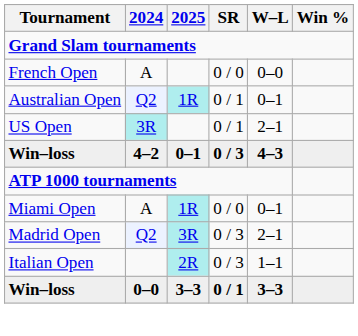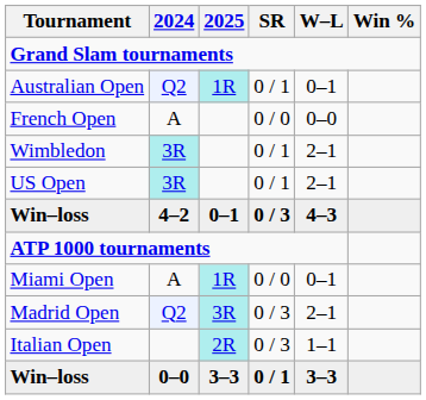 <table class=wikitable style=text-align:center>
 <tr>
 <th>Tournament</th>
 <th><a href='#'>2024</a></th>
 <th><a href='#'>2025</a></th>
 <th>SR</th>
 <th>W–L</th>
 <th>Win %</th>
 </tr>
 <tr>
 <td colspan="6" style="text-align:left"><a href='#'><strong>Grand Slam tournaments</strong></a></td>
 </tr>
 <tr>
+<td align=left><a href='#'>Australian Open</a></td>
+<td bgcolor=ecf2ff><a href='#'>Q2</a></td>
+<td bgcolor=afeeee><a href='#'>1R</a></td>
+<td>0 / 1</td>
+<td>0–1</td>
+<td></td>
+</tr>
+<tr>
 <td align=left><a href='#'>French Open</a></td>
 <td>A</td>
 <td></td>
 <td>0 / 0</td>
 <td>0–0</td>
 <td></td>
 </tr>
 <tr>
-<td align=left><a href='#'>Australian Open</a></td>
-<td bgcolor=ecf2ff><a href='#'>Q2</a></td>
-<td bgcolor=afeeee><a href='#'>1R</a></td>
+<td align=left><a href='#'>Wimbledon</a></td>
+<td style=background:#afeeee><a href='#'>3R</a></td>
+<td></td>
 <td>0 / 1</td>
-<td>0–1</td>
+<td>2–1</td>
 <td></td>
 </tr>
 <tr>
 <td align=left><a href='#'>US Open</a></td>
 <td style=background:#afeeee><a href='#'>3R</a></td>
 <td></td>
 <td>0 / 1</td>
 <td>2–1</td>
 <td></td>
 </tr>
 <tr style=font-weight:bold;background:#efefef>
 <td style=text-align:left>Win–loss</td>
 <td>4–2</td>
 <td>0–1</td>
 <td>0 / 3</td>
 <td>4–3</td>
 <td></td>
 </tr>
 <tr>
 <td colspan="5" align="left"><strong><a href='#'>ATP 1000 tournaments</a></strong></td>
 </tr>
 <tr>
 <td align=left><a href='#'>Miami Open</a></td>
 <td>A</td>
 <td style=background:#afeeee><a href='#'>1R</a></td>
 <td>0 / 0</td>
 <td>0–1</td>
 <td></td>
 </tr>
 <tr>
 <td align=left><a href='#'>Madrid Open</a></td>
 <td style=background:#ecf2ff><a href='#'>Q2</a></td>
 <td style=background:#afeeee><a href='#'>3R</a></td>
 <td>0 / 3</td>
 <td>2–1</td>
 <td></td>
 </tr>
 <tr>
 <td align=left><a href='#'>Italian Open</a></td>
 <td></td>
 <td style=background:#afeeee><a href='#'>2R</a></td>
 <td>0 / 3</td>
 <td>1–1</td>
 <td></td>
 </tr>
 <tr style="font-weight:bold;background:#efefef">
 <td style="text-align:left">Win–loss</td>
 <td>0–0</td>
 <td>3–3</td>
 <td>0 / 1</td>
 <td>3–3</td>
 <td></td>
 </tr>
 </table>
